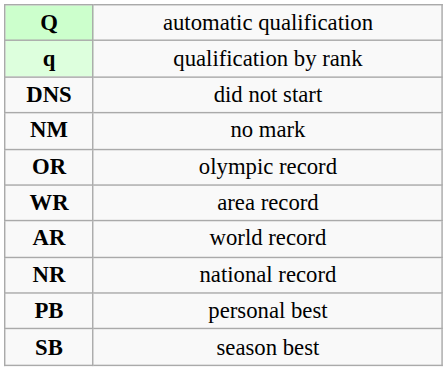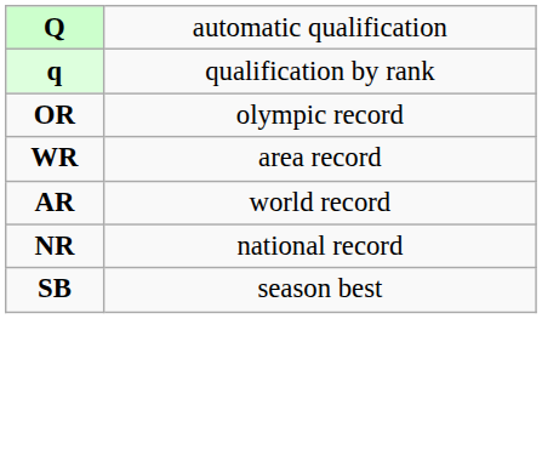 <table class="wikitable" style=" text-align:center;" width="35%">
 <tr>
 <td bgcolor="ccffcc"><strong>Q</strong></td>
 <td>automatic qualification</td>
 </tr>
 <tr>
 <td bgcolor="ddffdd"><strong>q</strong></td>
 <td>qualification by rank</td>
-</tr>
-<tr>
-<td><strong>DNS</strong></td>
-<td>did not start</td>
-</tr>
-<tr>
-<td><strong>NM</strong></td>
-<td>no mark</td>
 </tr>
 <tr>
 <td><strong>OR</strong></td>
 <td>olympic record</td>
 </tr>
 <tr>
 <td><strong>WR</strong></td>
 <td>area record</td>
 </tr>
 <tr>
 <td><strong>AR</strong></td>
 <td>world record</td>
 </tr>
 <tr>
 <td><strong>NR</strong></td>
 <td>national record</td>
 </tr>
 <tr>
-<td><strong>PB</strong></td>
-<td>personal best</td>
-</tr>
-<tr>
 <td><strong>SB</strong></td>
 <td>season best</td>
 </tr>
 </table>
